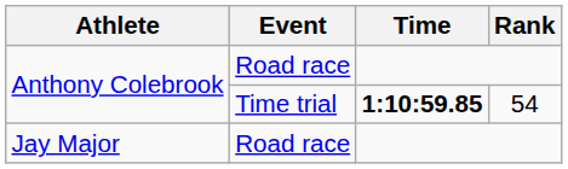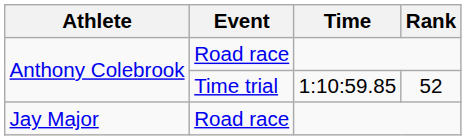 <table class=wikitable style="font-size:90%;">
 <tr>
 <th>Athlete</th>
 <th>Event</th>
 <th>Time</th>
 <th>Rank</th>
 </tr>
 <tr align=center>
 <td align=left rowspan=2><a href='#'>Anthony Colebrook</a></td>
 <td align=left><a href='#'>Road race</a></td>
 <td colspan=2></td>
 </tr>
 <tr align=center>
 <td align=left><a href='#'>Time trial</a></td>
-<td><strong>1:10:59.85</strong></td>
-<td>54</td>
+<td>1:10:59.85</td>
+<td>52</td>
 </tr>
 <tr align=center>
 <td align=left><a href='#'>Jay Major</a></td>
 <td align=left><a href='#'>Road race</a></td>
 <td colspan=2></td>
 </tr>
 </table>
